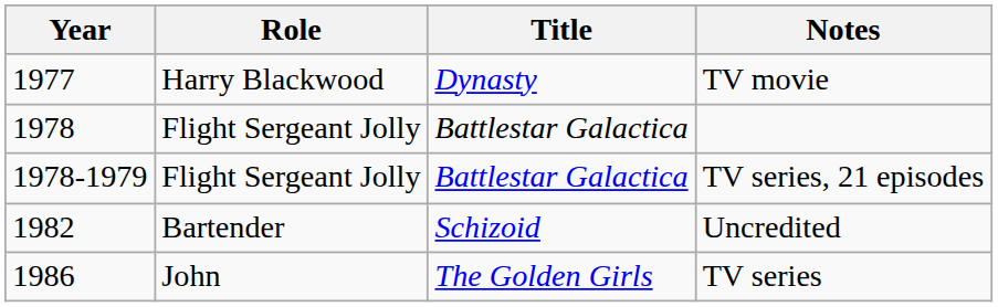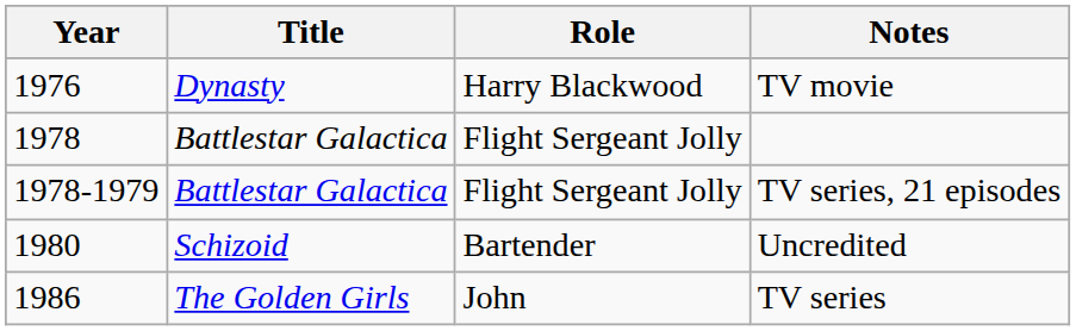 <table class="wikitable">
 <tr>
 <th>Year</th>
+<th>Title</th>
 <th>Role</th>
-<th>Title</th>
 <th>Notes</th>
 </tr>
 <tr>
-<td>1977</td>
+<td>1976</td>
+<td><em><a href='#'>Dynasty</a></em></td>
 <td>Harry Blackwood</td>
-<td><em><a href='#'>Dynasty</a></em></td>
 <td>TV movie</td>
 </tr>
 <tr>
 <td>1978</td>
+<td><em>Battlestar Galactica</em></td>
 <td>Flight Sergeant Jolly</td>
-<td><em>Battlestar Galactica</em></td>
 <td></td>
 </tr>
 <tr>
 <td>1978-1979</td>
+<td><em><a href='#'>Battlestar Galactica</a></em></td>
 <td>Flight Sergeant Jolly</td>
-<td><em><a href='#'>Battlestar Galactica</a></em></td>
 <td>TV series, 21 episodes</td>
 </tr>
 <tr>
-<td>1982</td>
+<td>1980</td>
+<td><em><a href='#'>Schizoid</a></em></td>
 <td>Bartender</td>
-<td><em><a href='#'>Schizoid</a></em></td>
 <td>Uncredited</td>
 </tr>
 <tr>
 <td>1986</td>
+<td><em><a href='#'>The Golden Girls</a></em></td>
 <td>John</td>
-<td><em><a href='#'>The Golden Girls</a></em></td>
 <td>TV series</td>
 </tr>
 </table>
